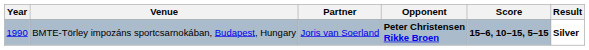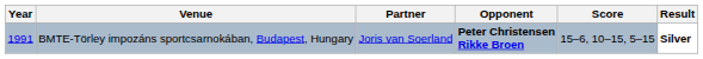 <table class="sortable wikitable" style="font-size: 90%;">
 <tr>
 <th>Year</th>
 <th>Venue</th>
 <th>Partner</th>
 <th>Opponent</th>
 <th>Score</th>
 <th>Result</th>
 </tr>
 <tr style="background:#AABBCC">
-<td align="center"><a href='#'>1990</a></td>
+<td align="center"><a href='#'>1991</a></td>
 <td align="left">BMTE-Törley impozáns sportcsarnokában, <a href='#'>Budapest</a>, Hungary</td>
 <td align="left"> <a href='#'>Joris van Soerland</a></td>
 <td align="left"><strong> Peter Christensen<br> <a href='#'>Rikke Broen</a></strong></td>
-<td align="left"><strong>15–6, 10–15, 5–15</strong></td>
+<td align="left">15–6, 10–15, 5–15</td>
 <td style="text-align:left; background:white"> <strong>Silver</strong></td>
 </tr>
 </table>
